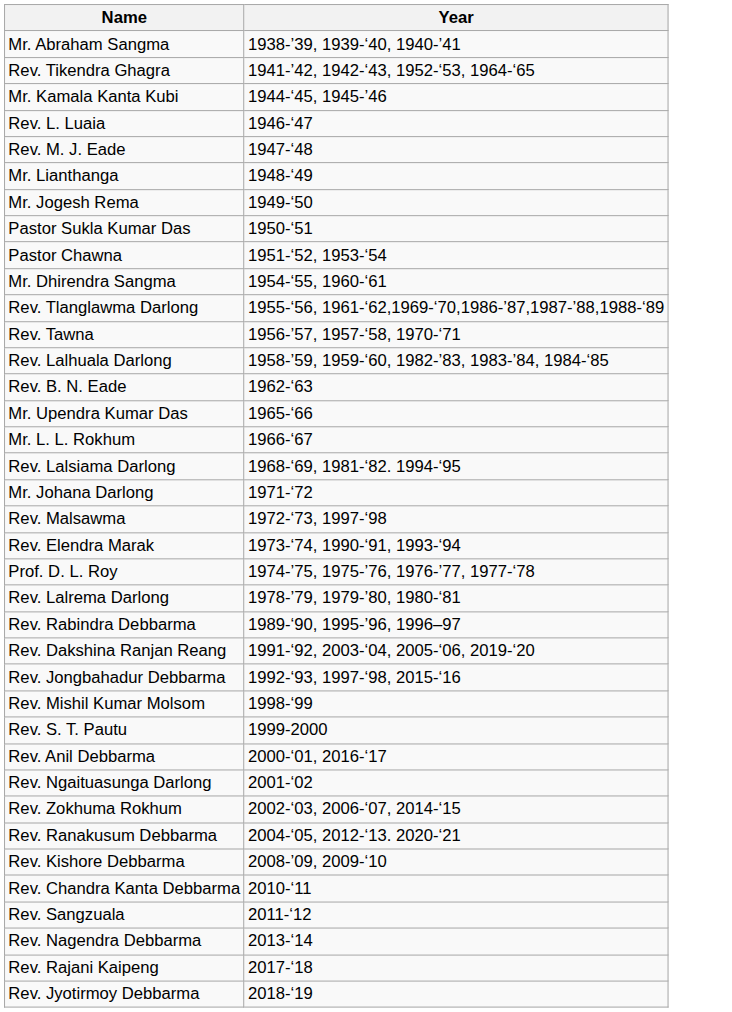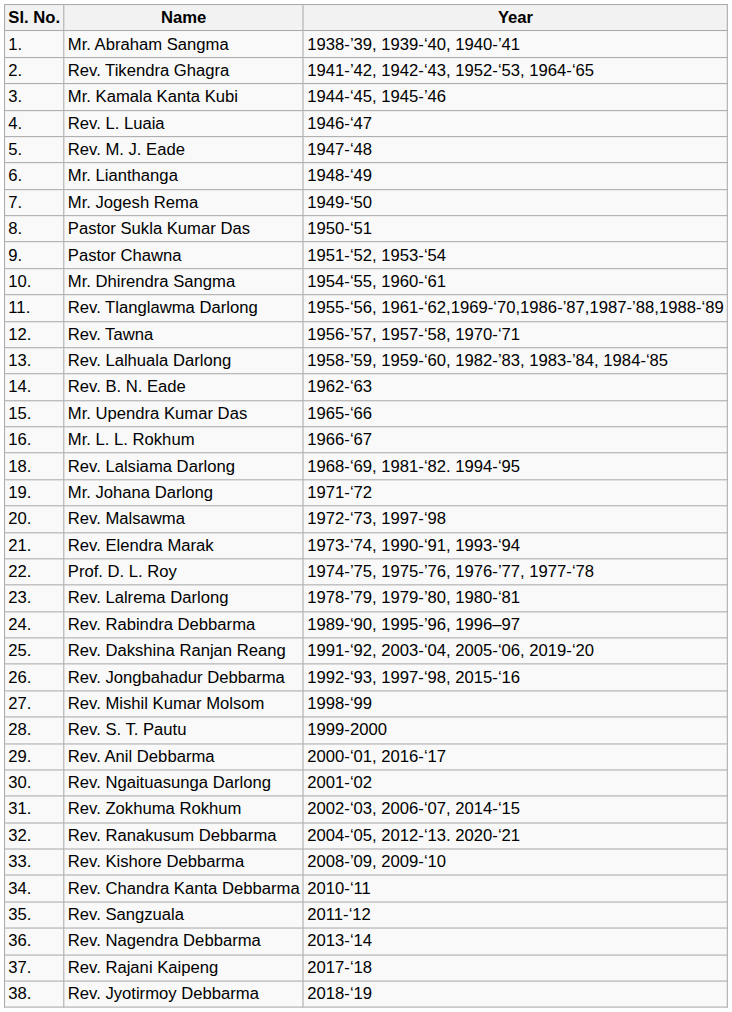 <table class = "wikitable">
 <tr>
+<th>Sl. No.</th>
 <th>Name</th>
 <th>Year</th>
 </tr>
 <tr>
+<td>1.</td>
 <td>Mr. Abraham Sangma</td>
 <td>1938-’39, 1939-‘40, 1940-’41</td>
 </tr>
 <tr>
+<td>2.</td>
 <td>Rev. Tikendra Ghagra</td>
 <td>1941-’42, 1942-‘43, 1952-‘53, 1964-‘65</td>
 </tr>
 <tr>
+<td>3.</td>
 <td>Mr. Kamala Kanta Kubi</td>
 <td>1944-‘45, 1945-’46</td>
 </tr>
 <tr>
+<td>4.</td>
 <td>Rev. L. Luaia</td>
 <td>1946-‘47</td>
 </tr>
 <tr>
+<td>5.</td>
 <td>Rev. M. J. Eade</td>
 <td>1947-‘48</td>
 </tr>
 <tr>
+<td>6.</td>
 <td>Mr. Lianthanga</td>
 <td>1948-‘49</td>
 </tr>
 <tr>
+<td>7.</td>
 <td>Mr. Jogesh Rema</td>
 <td>1949-‘50</td>
 </tr>
 <tr>
+<td>8.</td>
 <td>Pastor Sukla Kumar Das</td>
 <td>1950-‘51</td>
 </tr>
 <tr>
+<td>9.</td>
 <td>Pastor Chawna</td>
 <td>1951-‘52, 1953-‘54</td>
 </tr>
 <tr>
+<td>10.</td>
 <td>Mr. Dhirendra Sangma</td>
 <td>1954-‘55, 1960-‘61</td>
 </tr>
 <tr>
+<td>11.</td>
 <td>Rev. Tlanglawma Darlong</td>
 <td>1955-‘56, 1961-‘62,1969-‘70,1986-’87,1987-’88,1988-‘89</td>
 </tr>
 <tr>
+<td>12.</td>
 <td>Rev. Tawna</td>
 <td>1956-’57, 1957-‘58, 1970-‘71</td>
 </tr>
 <tr>
+<td>13.</td>
 <td>Rev. Lalhuala Darlong</td>
 <td>1958-’59, 1959-‘60, 1982-’83, 1983-’84, 1984-‘85</td>
 </tr>
 <tr>
+<td>14.</td>
 <td>Rev. B. N. Eade</td>
 <td>1962-‘63</td>
 </tr>
 <tr>
+<td>15.</td>
 <td>Mr. Upendra Kumar Das</td>
 <td>1965-‘66</td>
 </tr>
 <tr>
+<td>16.</td>
 <td>Mr. L. L. Rokhum</td>
 <td>1966-‘67</td>
 </tr>
 <tr>
+<td>18.</td>
 <td>Rev. Lalsiama Darlong</td>
 <td>1968-‘69, 1981-‘82. 1994-‘95</td>
 </tr>
 <tr>
+<td>19.</td>
 <td>Mr. Johana Darlong</td>
 <td>1971-‘72</td>
 </tr>
 <tr>
+<td>20.</td>
 <td>Rev. Malsawma</td>
 <td>1972-‘73, 1997-‘98</td>
 </tr>
 <tr>
+<td>21.</td>
 <td>Rev. Elendra Marak</td>
 <td>1973-‘74, 1990-‘91, 1993-‘94</td>
 </tr>
 <tr>
+<td>22.</td>
 <td>Prof. D. L. Roy</td>
 <td>1974-’75, 1975-’76, 1976-’77, 1977-‘78</td>
 </tr>
 <tr>
+<td>23.</td>
 <td>Rev. Lalrema Darlong</td>
 <td>1978-’79, 1979-’80, 1980-‘81</td>
 </tr>
 <tr>
+<td>24.</td>
 <td>Rev. Rabindra Debbarma</td>
 <td>1989-‘90, 1995-’96, 1996–97</td>
 </tr>
 <tr>
+<td>25.</td>
 <td>Rev. Dakshina Ranjan Reang</td>
 <td>1991-‘92, 2003-‘04, 2005-‘06, 2019-‘20</td>
 </tr>
 <tr>
+<td>26.</td>
 <td>Rev. Jongbahadur Debbarma</td>
 <td>1992-‘93, 1997-‘98, 2015-‘16</td>
 </tr>
 <tr>
+<td>27.</td>
 <td>Rev. Mishil Kumar Molsom</td>
 <td>1998-‘99</td>
 </tr>
 <tr>
+<td>28.</td>
 <td>Rev. S. T. Pautu</td>
 <td>1999-2000</td>
 </tr>
 <tr>
+<td>29.</td>
 <td>Rev. Anil Debbarma</td>
 <td>2000-‘01, 2016-‘17</td>
 </tr>
 <tr>
+<td>30.</td>
 <td>Rev. Ngaituasunga Darlong</td>
 <td>2001-‘02</td>
 </tr>
 <tr>
+<td>31.</td>
 <td>Rev. Zokhuma Rokhum</td>
 <td>2002-‘03, 2006-‘07, 2014-‘15</td>
 </tr>
 <tr>
+<td>32.</td>
 <td>Rev. Ranakusum Debbarma</td>
 <td>2004-‘05, 2012-‘13. 2020-‘21</td>
 </tr>
 <tr>
+<td>33.</td>
 <td>Rev. Kishore Debbarma</td>
 <td>2008-’09, 2009-‘10</td>
 </tr>
 <tr>
+<td>34.</td>
 <td>Rev. Chandra Kanta Debbarma</td>
 <td>2010-‘11</td>
 </tr>
 <tr>
+<td>35.</td>
 <td>Rev. Sangzuala</td>
 <td>2011-‘12</td>
 </tr>
 <tr>
+<td>36.</td>
 <td>Rev. Nagendra Debbarma</td>
 <td>2013-‘14</td>
 </tr>
 <tr>
+<td>37.</td>
 <td>Rev. Rajani Kaipeng</td>
 <td>2017-‘18</td>
 </tr>
 <tr>
+<td>38.</td>
 <td>Rev. Jyotirmoy Debbarma</td>
 <td>2018-‘19</td>
 </tr>
 </table>
